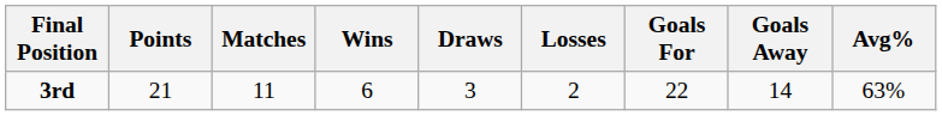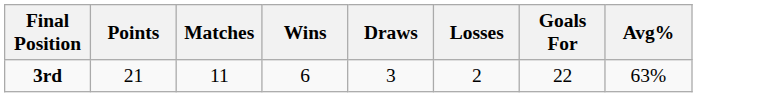 <table class="wikitable" style="font-size: 95%; text-align: center;">
 <tr>
 <th width=60>Final Position</th>
 <th width=60>Points</th>
 <th width=60>Matches</th>
 <th width=60>Wins</th>
 <th width=60>Draws</th>
 <th width=60>Losses</th>
 <th width=60>Goals For</th>
-<th width=60>Goals Away</th>
 <th width=60>Avg%</th>
 </tr>
 <tr>
 <td><strong>3rd</strong></td>
 <td>21</td>
 <td>11</td>
 <td>6</td>
 <td>3</td>
 <td>2</td>
 <td>22</td>
-<td>14</td>
 <td>63%</td>
 </tr>
 </table>
